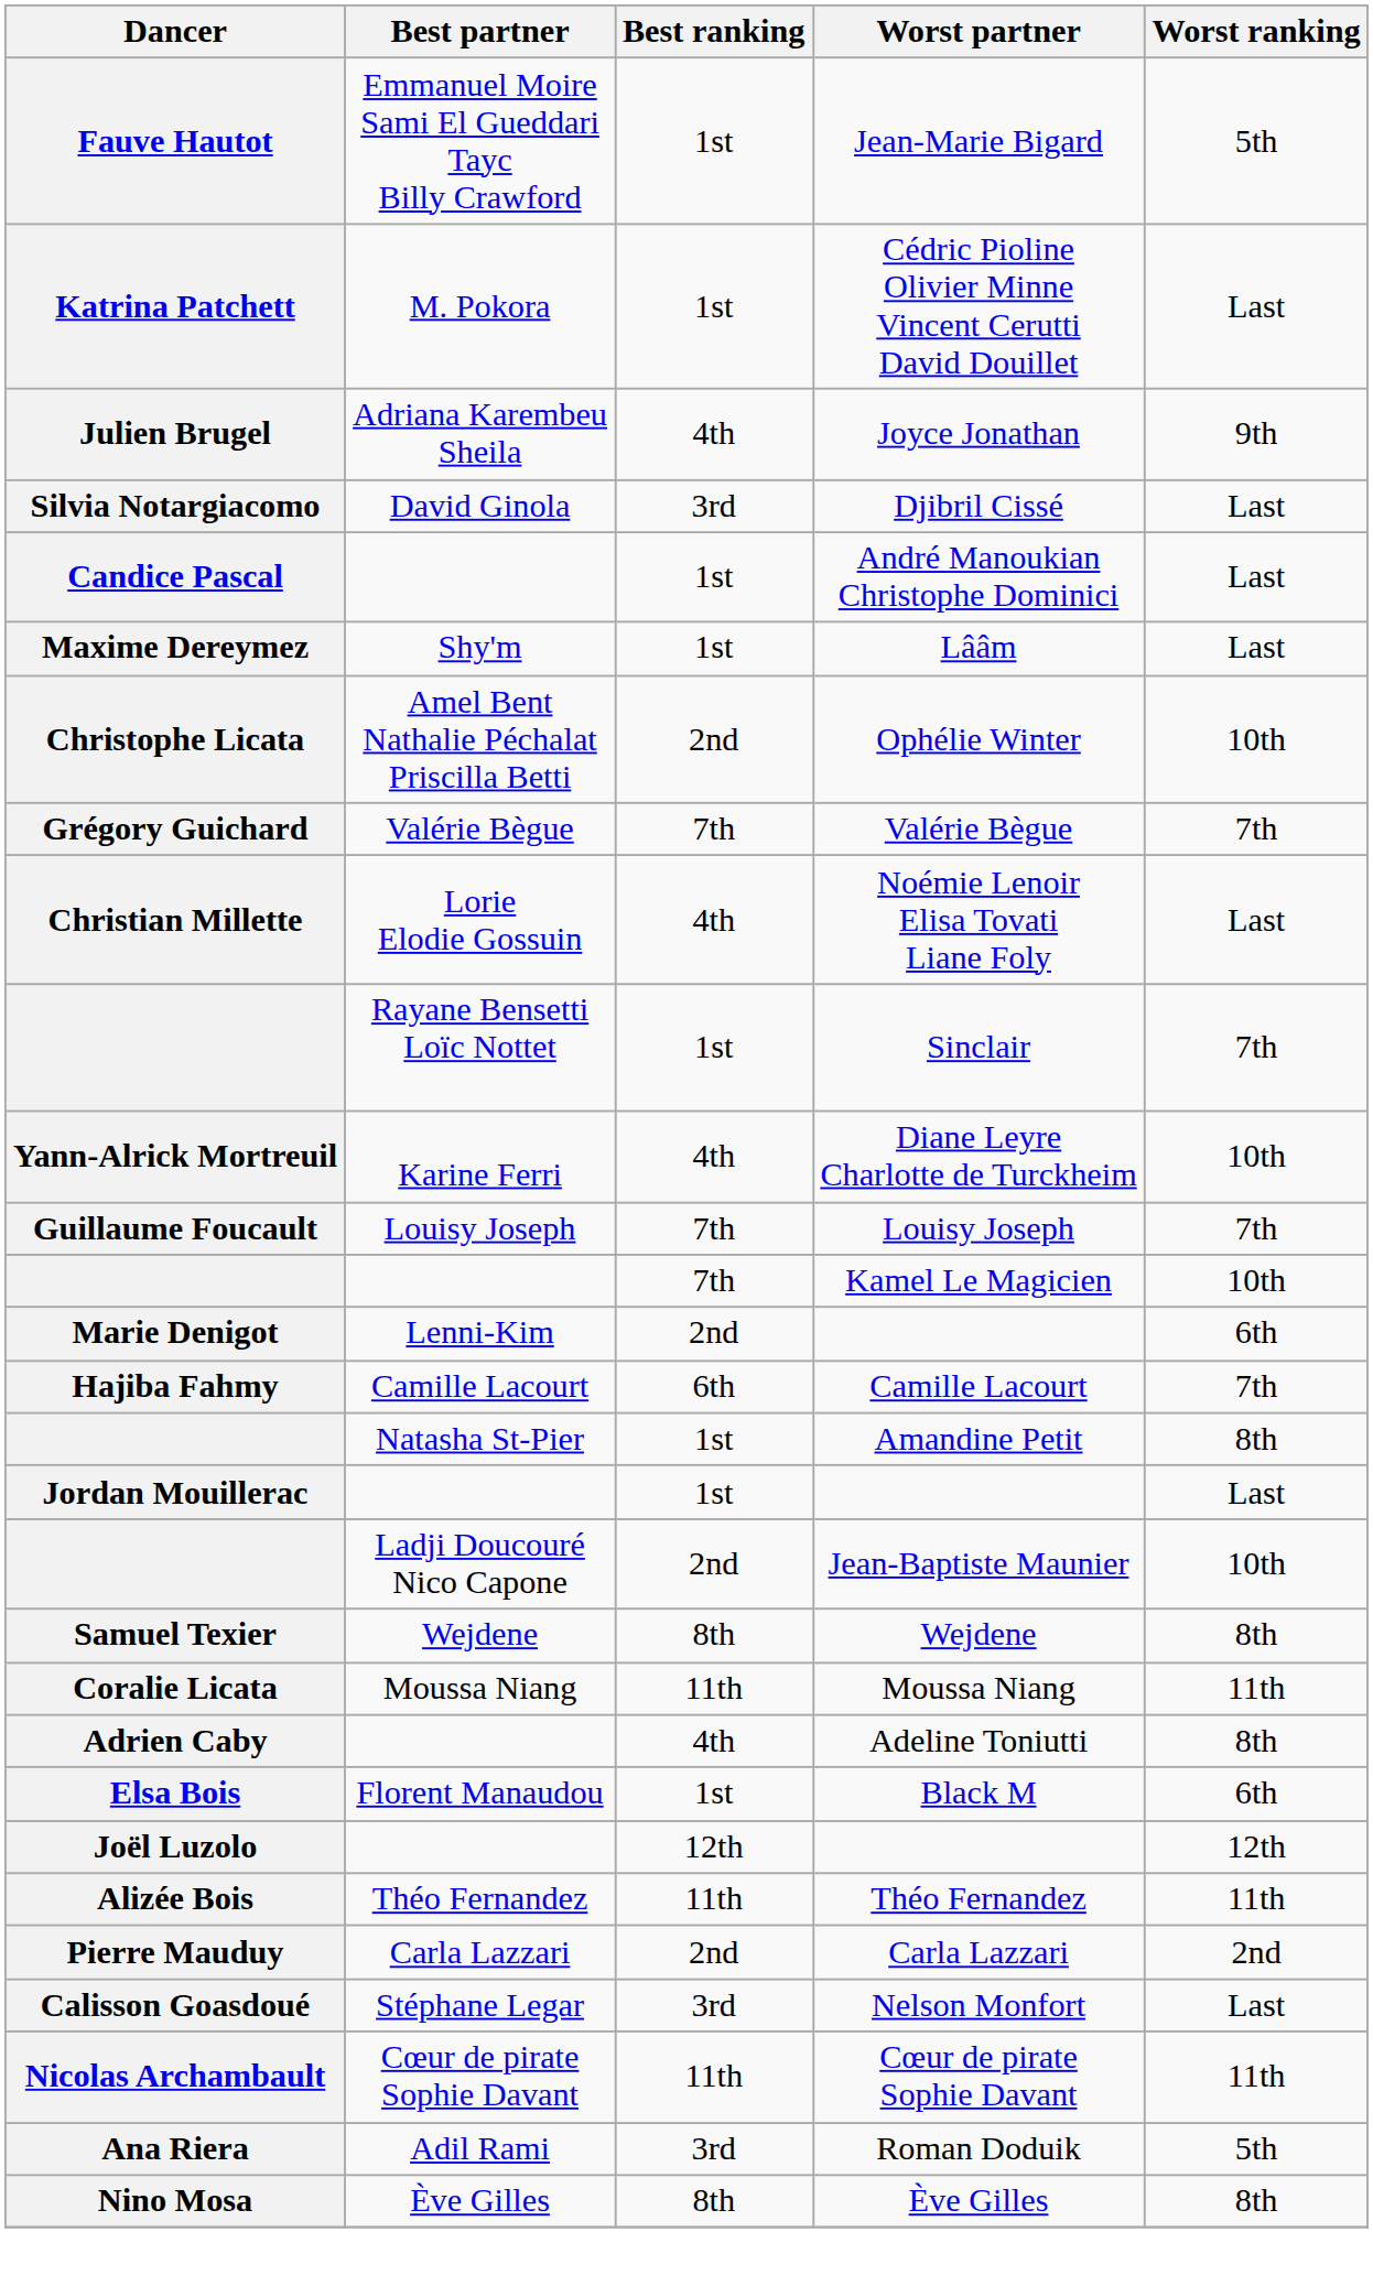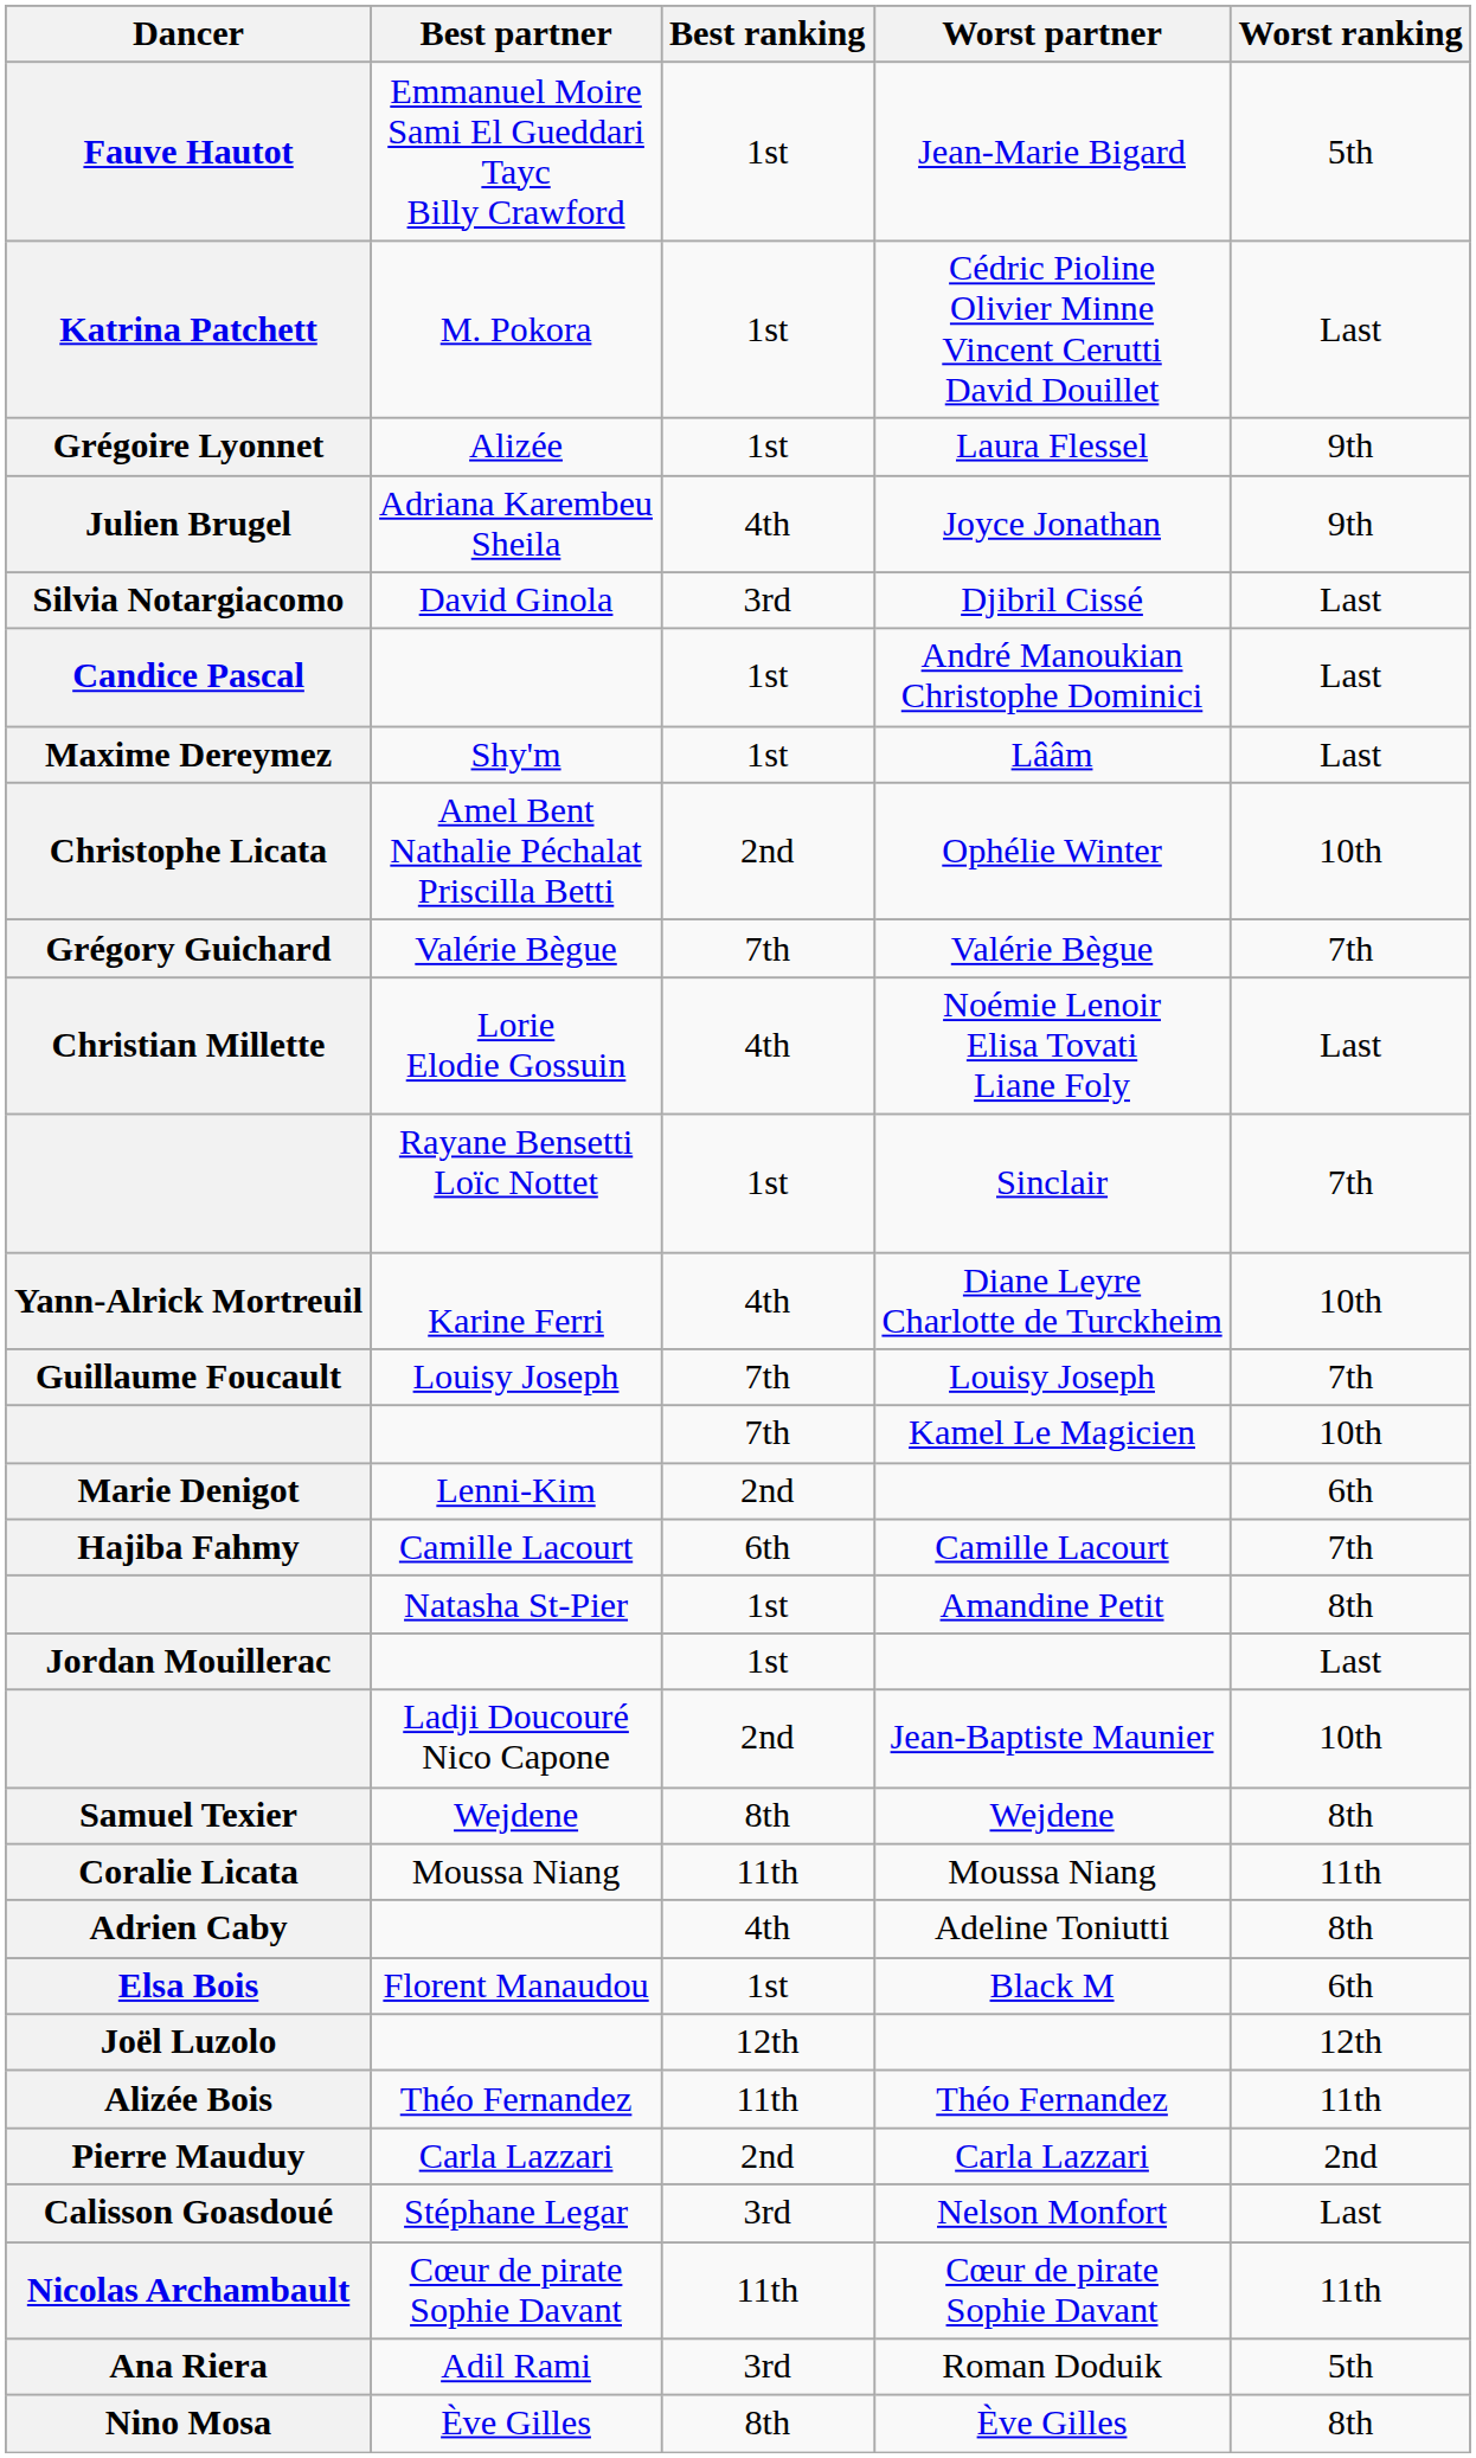 <table class="wikitable sortable" style="text-align:center">
 <tr>
 <th>Dancer</th>
 <th class="sortable">Best partner</th>
 <th>Best ranking</th>
 <th class="sortable">Worst partner</th>
 <th>Worst ranking</th>
 </tr>
 <tr>
 <th><a href='#'>Fauve Hautot</a></th>
 <td><a href='#'>Emmanuel Moire</a><br><a href='#'>Sami El Gueddari</a><br><a href='#'>Tayc</a><br><a href='#'>Billy Crawford</a></td>
 <td>1st</td>
 <td><a href='#'>Jean-Marie Bigard</a></td>
 <td>5th</td>
 </tr>
 <tr>
 <th><a href='#'>Katrina Patchett</a></th>
 <td><a href='#'>M. Pokora</a></td>
 <td>1st</td>
 <td><a href='#'>Cédric Pioline</a><br><a href='#'>Olivier Minne</a><br><a href='#'>Vincent Cerutti</a><br><a href='#'>David Douillet</a></td>
 <td>Last</td>
+</tr>
+<tr>
+<th>Grégoire Lyonnet</th>
+<td><a href='#'>Alizée</a></td>
+<td>1st</td>
+<td><a href='#'>Laura Flessel</a></td>
+<td>9th</td>
 </tr>
 <tr>
 <th>Julien Brugel</th>
 <td><a href='#'>Adriana Karembeu</a><br><a href='#'>Sheila</a></td>
 <td>4th</td>
 <td><a href='#'>Joyce Jonathan</a></td>
 <td>9th</td>
 </tr>
 <tr>
 <th>Silvia Notargiacomo</th>
 <td><a href='#'>David Ginola</a></td>
 <td>3rd</td>
 <td><a href='#'>Djibril Cissé</a></td>
 <td>Last</td>
 </tr>
 <tr>
 <th><a href='#'>Candice Pascal</a></th>
 <td></td>
 <td>1st</td>
 <td><a href='#'>André Manoukian</a><br><a href='#'>Christophe Dominici</a></td>
 <td>Last</td>
 </tr>
 <tr>
 <th>Maxime Dereymez</th>
 <td><a href='#'>Shy'm</a></td>
 <td>1st</td>
 <td><a href='#'>Lââm</a></td>
 <td>Last</td>
 </tr>
 <tr>
 <th>Christophe Licata</th>
 <td><a href='#'>Amel Bent</a><br><a href='#'>Nathalie Péchalat</a><br><a href='#'>Priscilla Betti</a></td>
 <td>2nd</td>
 <td><a href='#'>Ophélie Winter</a></td>
 <td>10th</td>
 </tr>
 <tr>
 <th>Grégory Guichard</th>
 <td><a href='#'>Valérie Bègue</a></td>
 <td>7th</td>
 <td><a href='#'>Valérie Bègue</a></td>
 <td>7th</td>
 </tr>
 <tr>
 <th>Christian Millette</th>
 <td><a href='#'>Lorie</a><br><a href='#'>Elodie Gossuin</a></td>
 <td>4th</td>
 <td><a href='#'>Noémie Lenoir</a><br><a href='#'>Elisa Tovati</a><br><a href='#'>Liane Foly</a><br></td>
 <td>Last</td>
 </tr>
 <tr>
 <th></th>
 <td><a href='#'>Rayane Bensetti</a><br><a href='#'>Loïc Nottet</a><br><br></td>
 <td>1st</td>
 <td><a href='#'>Sinclair</a></td>
 <td>7th</td>
 </tr>
 <tr>
 <th>Yann-Alrick Mortreuil</th>
 <td><br><a href='#'>Karine Ferri</a></td>
 <td>4th</td>
 <td><a href='#'>Diane Leyre</a><br><a href='#'>Charlotte de Turckheim</a></td>
 <td>10th</td>
 </tr>
 <tr>
 <th>Guillaume Foucault</th>
 <td><a href='#'>Louisy Joseph</a></td>
 <td>7th</td>
 <td><a href='#'>Louisy Joseph</a></td>
 <td>7th</td>
 </tr>
 <tr>
 <th></th>
 <td></td>
 <td>7th</td>
 <td><a href='#'>Kamel Le Magicien</a><br></td>
 <td>10th</td>
 </tr>
 <tr>
 <th>Marie Denigot</th>
 <td><a href='#'>Lenni-Kim</a></td>
 <td>2nd</td>
 <td></td>
 <td>6th</td>
 </tr>
 <tr>
 <th>Hajiba Fahmy</th>
 <td><a href='#'>Camille Lacourt</a></td>
 <td>6th</td>
 <td><a href='#'>Camille Lacourt</a></td>
 <td>7th</td>
 </tr>
 <tr>
 <th></th>
 <td><a href='#'>Natasha St-Pier</a></td>
 <td>1st</td>
 <td><a href='#'>Amandine Petit</a></td>
 <td>8th</td>
 </tr>
 <tr>
 <th>Jordan Mouillerac</th>
 <td></td>
 <td>1st</td>
 <td></td>
 <td>Last</td>
 </tr>
 <tr>
 <th></th>
 <td><a href='#'>Ladji Doucouré</a><br>Nico Capone</td>
 <td>2nd</td>
 <td><a href='#'>Jean-Baptiste Maunier</a></td>
 <td>10th</td>
 </tr>
 <tr>
 <th>Samuel Texier</th>
 <td><a href='#'>Wejdene</a></td>
 <td>8th</td>
 <td><a href='#'>Wejdene</a></td>
 <td>8th</td>
 </tr>
 <tr>
 <th>Coralie Licata</th>
 <td>Moussa Niang</td>
 <td>11th</td>
 <td>Moussa Niang</td>
 <td>11th</td>
 </tr>
 <tr>
 <th>Adrien Caby</th>
 <td></td>
 <td>4th</td>
 <td>Adeline Toniutti</td>
 <td>8th</td>
 </tr>
 <tr>
 <th><a href='#'>Elsa Bois</a></th>
 <td><a href='#'>Florent Manaudou</a></td>
 <td>1st</td>
 <td><a href='#'>Black M</a></td>
 <td>6th</td>
 </tr>
 <tr>
 <th>Joël Luzolo</th>
 <td></td>
 <td>12th</td>
 <td></td>
 <td>12th</td>
 </tr>
 <tr>
 <th>Alizée Bois</th>
 <td><a href='#'>Théo Fernandez</a></td>
 <td>11th</td>
 <td><a href='#'>Théo Fernandez</a></td>
 <td>11th</td>
 </tr>
 <tr>
 <th>Pierre Mauduy</th>
 <td><a href='#'>Carla Lazzari</a></td>
 <td>2nd</td>
 <td><a href='#'>Carla Lazzari</a></td>
 <td>2nd</td>
 </tr>
 <tr>
 <th>Calisson Goasdoué</th>
 <td><a href='#'>Stéphane Legar</a></td>
 <td>3rd</td>
 <td><a href='#'>Nelson Monfort</a></td>
 <td>Last</td>
 </tr>
 <tr>
 <th><a href='#'>Nicolas Archambault</a></th>
 <td><a href='#'>Cœur de pirate</a><br><a href='#'>Sophie Davant</a></td>
 <td>11th</td>
 <td><a href='#'>Cœur de pirate</a><br><a href='#'>Sophie Davant</a></td>
 <td>11th</td>
 </tr>
 <tr>
 <th>Ana Riera</th>
 <td><a href='#'>Adil Rami</a></td>
 <td>3rd</td>
 <td>Roman Doduik</td>
 <td>5th</td>
 </tr>
 <tr>
 <th>Nino Mosa</th>
 <td><a href='#'>Ève Gilles</a></td>
 <td>8th</td>
 <td><a href='#'>Ève Gilles</a></td>
 <td>8th</td>
 </tr>
 <tr>
 </tr>
 </table>
